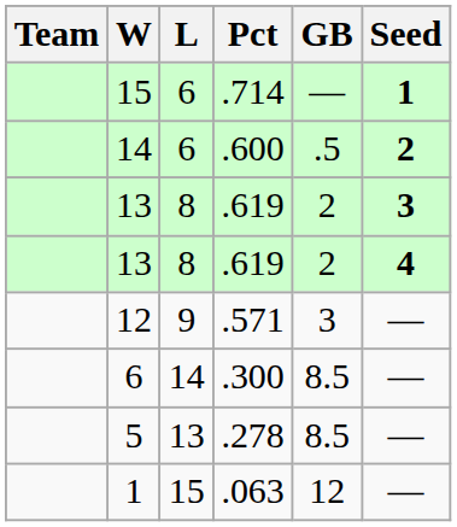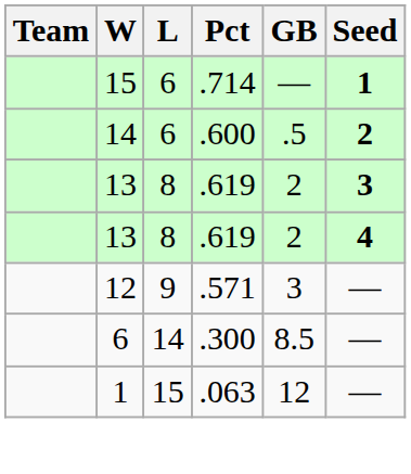 <table class="wikitable">
 <tr>
 <th>Team</th>
 <th>W</th>
 <th>L</th>
 <th>Pct</th>
 <th>GB</th>
 <th>Seed</th>
 </tr>
 <tr bgcolor=ccffcc align=center>
 <td></td>
 <td>15</td>
 <td>6</td>
 <td>.714</td>
 <td>—</td>
 <td><strong>1</strong></td>
 </tr>
 <tr bgcolor=ccffcc align=center>
 <td></td>
 <td>14</td>
 <td>6</td>
 <td>.600</td>
 <td>.5</td>
 <td><strong>2</strong></td>
 </tr>
 <tr bgcolor=ccffcc align=center>
 <td></td>
 <td>13</td>
 <td>8</td>
 <td>.619</td>
 <td>2</td>
 <td><strong>3</strong></td>
 </tr>
 <tr bgcolor=ccffcc align=center>
 <td></td>
 <td>13</td>
 <td>8</td>
 <td>.619</td>
 <td>2</td>
 <td><strong>4</strong></td>
 </tr>
 <tr align=center>
 <td></td>
 <td>12</td>
 <td>9</td>
 <td>.571</td>
 <td>3</td>
 <td>—</td>
 </tr>
 <tr align=center>
 <td></td>
 <td>6</td>
 <td>14</td>
 <td>.300</td>
 <td>8.5</td>
 <td>—</td>
 </tr>
 <tr align=center>
 <td></td>
-<td>5</td>
-<td>13</td>
-<td>.278</td>
-<td>8.5</td>
-<td>—</td>
-</tr>
-<tr align=center>
-<td></td>
 <td>1</td>
 <td>15</td>
 <td>.063</td>
 <td>12</td>
 <td>—</td>
 </tr>
 </table>
